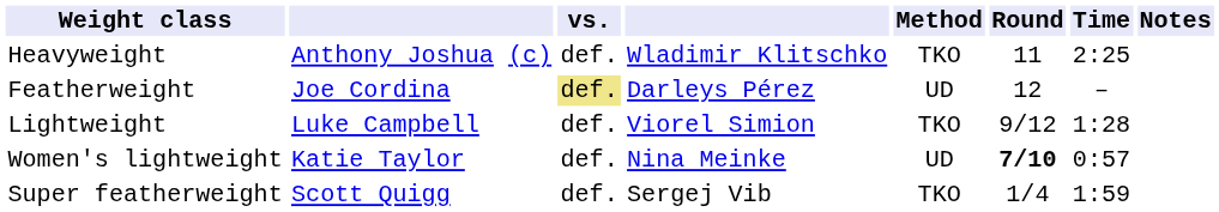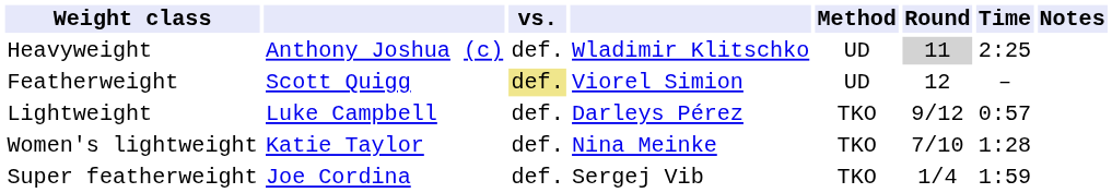 <table class="toccolours" style="font-size: 85%;">
 <tr>
 <th style="background:#e6e8fa; color:#000; text-align:center;">Weight class</th>
 <th style="background:#e6e8fa; color:#000; text-align:center;"></th>
 <th style="background:#e6e8fa; color:#000; text-align:center;">vs.</th>
 <th style="background:#e6e8fa; color:#000; text-align:center;"></th>
 <th style="background:#e6e8fa; color:#000; text-align:center;">Method</th>
 <th style="background:#e6e8fa; color:#000; text-align:center;">Round</th>
 <th style="background:#e6e8fa; color:#000; text-align:center;">Time</th>
 <th style="background:#e6e8fa; color:#000; text-align:center;">Notes</th>
 </tr>
 <tr>
 <td>Heavyweight</td>
 <td> <a href='#'>Anthony Joshua</a> <a href='#'>(c)</a></td>
 <td>def.</td>
 <td> <a href='#'>Wladimir Klitschko</a></td>
-<td align=center>TKO</td>
-<td align=center>11</td>
+<td align=center>UD</td>
+<td align=center style="background: lightgrey;">11</td>
 <td align=center>2:25</td>
 <td></td>
 </tr>
 <tr>
 <td>Featherweight</td>
-<td> <a href='#'>Joe Cordina</a></td>
+<td> <a href='#'>Scott Quigg</a></td>
 <td style="background: khaki;">def.</td>
-<td> <a href='#'>Darleys Pérez</a></td>
+<td> <a href='#'>Viorel Simion</a></td>
 <td align=center>UD</td>
 <td align=center>12</td>
 <td align=center>–</td>
 <td></td>
 </tr>
 <tr>
 <td>Lightweight</td>
 <td> <a href='#'>Luke Campbell</a></td>
 <td>def.</td>
-<td> <a href='#'>Viorel Simion</a></td>
+<td> <a href='#'>Darleys Pérez</a></td>
 <td align=center>TKO</td>
 <td align=center>9/12</td>
-<td align=center>1:28</td>
+<td align=center>0:57</td>
 <td></td>
 </tr>
 <tr>
 <td>Women's lightweight</td>
 <td> <a href='#'>Katie Taylor</a></td>
 <td>def.</td>
 <td> <a href='#'>Nina Meinke</a></td>
-<td align=center>UD</td>
-<td align=center><strong>7/10</strong></td>
-<td align=center>0:57</td>
+<td align=center>TKO</td>
+<td align=center>7/10</td>
+<td align=center>1:28</td>
 <td></td>
 </tr>
 <tr>
 <td>Super featherweight</td>
-<td> <a href='#'>Scott Quigg</a></td>
+<td> <a href='#'>Joe Cordina</a></td>
 <td>def.</td>
 <td> Sergej Vib</td>
 <td align=center>TKO</td>
 <td align=center>1/4</td>
 <td align=center>1:59</td>
 <td></td>
 </tr>
 <tr>
 </tr>
 </table>
